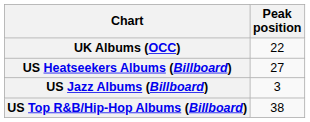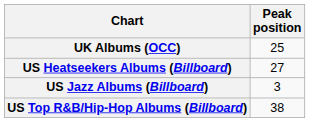 <table class="wikitable plainrowheaders sortable" style="text-align:center;" border="1">
 <tr>
 <th scope="col">Chart</th>
 <th scope="col">Peak<br>position</th>
 </tr>
 <tr>
 <th scope="row">UK Albums (<a href='#'>OCC</a>)</th>
-<td>22</td>
+<td>25</td>
 </tr>
 <tr>
 <th scope="row">US <a href='#'>Heatseekers Albums</a> (<em><a href='#'>Billboard</a></em>)</th>
 <td>27</td>
 </tr>
 <tr>
 <th scope="row">US <a href='#'>Jazz Albums</a> (<em><a href='#'>Billboard</a></em>)</th>
 <td>3</td>
 </tr>
 <tr>
 <th scope="row">US <a href='#'>Top R&B/Hip-Hop Albums</a> (<em><a href='#'>Billboard</a></em>)</th>
 <td>38</td>
 </tr>
 </table>
